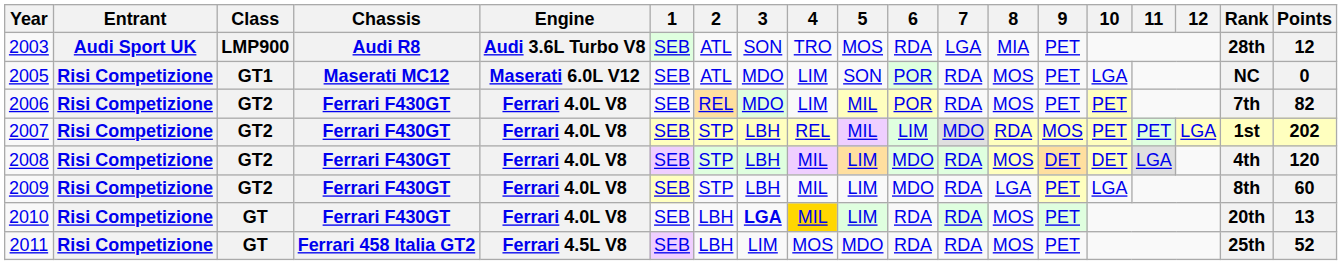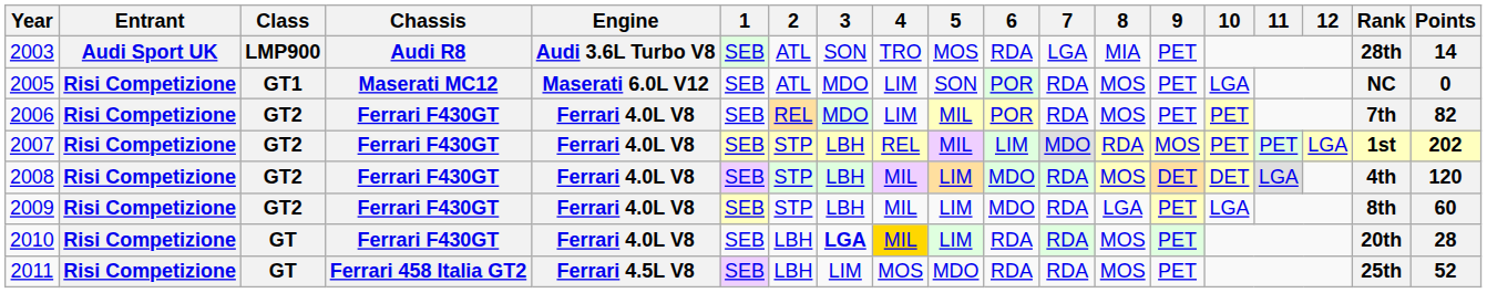 <table class="wikitable" style="text-align:center; font-size:85%">
 <tr>
 <th>Year</th>
 <th>Entrant</th>
 <th>Class</th>
 <th>Chassis</th>
 <th>Engine</th>
 <th>1</th>
 <th>2</th>
 <th>3</th>
 <th>4</th>
 <th>5</th>
 <th>6</th>
 <th>7</th>
 <th>8</th>
 <th>9</th>
 <th>10</th>
 <th>11</th>
 <th>12</th>
 <th>Rank</th>
 <th>Points</th>
 </tr>
 <tr>
 <td><a href='#'>2003</a></td>
 <th nowrap><a href='#'>Audi Sport UK</a></th>
 <th>LMP900</th>
 <th nowrap><a href='#'>Audi R8</a></th>
 <th nowrap><a href='#'>Audi</a> 3.6L Turbo V8</th>
 <td style="background:#dfffdf;"><a href='#'>SEB</a><br></td>
 <td><a href='#'>ATL</a></td>
 <td><a href='#'>SON</a></td>
 <td><a href='#'>TRO</a></td>
 <td><a href='#'>MOS</a></td>
 <td><a href='#'>RDA</a></td>
 <td><a href='#'>LGA</a></td>
 <td><a href='#'>MIA</a></td>
 <td><a href='#'>PET</a></td>
 <td colspan=3></td>
 <th>28th</th>
-<th>12</th>
+<th>14</th>
 </tr>
 <tr>
 <td><a href='#'>2005</a></td>
 <th nowrap><a href='#'>Risi Competizione</a></th>
 <th>GT1</th>
 <th nowrap><a href='#'>Maserati MC12</a></th>
 <th nowrap><a href='#'>Maserati</a> 6.0L V12</th>
 <td><a href='#'>SEB</a></td>
 <td><a href='#'>ATL</a></td>
 <td><a href='#'>MDO</a></td>
 <td><a href='#'>LIM</a></td>
 <td><a href='#'>SON</a></td>
 <td style="background:#dfffdf;"><a href='#'>POR</a><br></td>
 <td><a href='#'>RDA</a></td>
 <td><a href='#'>MOS</a></td>
 <td><a href='#'>PET</a></td>
 <td><a href='#'>LGA</a></td>
 <td colspan=2></td>
 <th>NC</th>
 <th>0</th>
 </tr>
 <tr>
 <td><a href='#'>2006</a></td>
 <th nowrap><a href='#'>Risi Competizione</a></th>
 <th>GT2</th>
 <th nowrap><a href='#'>Ferrari F430GT</a></th>
 <th nowrap><a href='#'>Ferrari</a> 4.0L V8</th>
 <td><a href='#'>SEB</a></td>
 <td style="background:#ffdf9f;"><a href='#'>REL</a><br></td>
 <td style="background:#dfffdf;"><a href='#'>MDO</a><br></td>
 <td><a href='#'>LIM</a></td>
 <td style="background:#FFFFBF;"><a href='#'>MIL</a><br></td>
 <td style="background:#FFFFBF;"><a href='#'>POR</a><br></td>
 <td><a href='#'>RDA</a></td>
 <td><a href='#'>MOS</a></td>
 <td><a href='#'>PET</a></td>
 <td style="background:#FFFFBF;"><a href='#'>PET</a><br></td>
 <td colspan=2></td>
 <th>7th</th>
 <th>82</th>
 </tr>
 <tr>
 <td><a href='#'>2007</a></td>
 <th nowrap><a href='#'>Risi Competizione</a></th>
 <th>GT2</th>
 <th nowrap><a href='#'>Ferrari F430GT</a></th>
 <th nowrap><a href='#'>Ferrari</a> 4.0L V8</th>
 <td style="background:#FFFFBF;"><a href='#'>SEB</a><br></td>
 <td style="background:#FFFFBF;"><a href='#'>STP</a><br></td>
 <td style="background:#FFFFBF;"><a href='#'>LBH</a><br></td>
 <td style="background:#FFFFBF;"><a href='#'>REL</a><br></td>
 <td style="background:#efcfff;"><a href='#'>MIL</a><br></td>
 <td style="background:#dfffdf;"><a href='#'>LIM</a><br></td>
 <td style="background:#dfdfdf;"><a href='#'>MDO</a><br></td>
 <td style="background:#FFFFBF;"><a href='#'>RDA</a><br></td>
 <td style="background:#FFFFBF;"><a href='#'>MOS</a><br></td>
 <td style="background:#FFFFBF;"><a href='#'>PET</a><br></td>
 <td style="background:#dfffdf;"><a href='#'>PET</a><br></td>
 <td style="background:#FFFFBF;"><a href='#'>LGA</a><br></td>
 <th style="background:#FFFFBF;">1st</th>
 <th style="background:#FFFFBF;">202</th>
 </tr>
 <tr>
 <td><a href='#'>2008</a></td>
 <th nowrap><a href='#'>Risi Competizione</a></th>
 <th>GT2</th>
 <th nowrap><a href='#'>Ferrari F430GT</a></th>
 <th nowrap><a href='#'>Ferrari</a> 4.0L V8</th>
 <td style="background:#efcfff;"><a href='#'>SEB</a><br></td>
 <td style="background:#dfffdf;"><a href='#'>STP</a><br></td>
 <td style="background:#dfffdf;"><a href='#'>LBH</a><br></td>
 <td style="background:#efcfff;"><a href='#'>MIL</a><br></td>
 <td style="background:#ffdf9f;"><a href='#'>LIM</a><br></td>
 <td style="background:#dfffdf;"><a href='#'>MDO</a><br></td>
 <td style="background:#dfffdf;"><a href='#'>RDA</a><br></td>
 <td style="background:#FFFFBF;"><a href='#'>MOS</a><br></td>
 <td style="background:#ffdf9f;"><a href='#'>DET</a><br></td>
 <td style="background:#FFFFBF;"><a href='#'>DET</a><br></td>
 <td style="background:#dfdfdf;"><a href='#'>LGA</a><br></td>
 <td></td>
 <th>4th</th>
 <th>120</th>
 </tr>
 <tr>
 <td><a href='#'>2009</a></td>
 <th nowrap><a href='#'>Risi Competizione</a></th>
 <th>GT2</th>
 <th nowrap><a href='#'>Ferrari F430GT</a></th>
 <th nowrap><a href='#'>Ferrari</a> 4.0L V8</th>
 <td style="background:#FFFFBF;"><a href='#'>SEB</a><br></td>
 <td><a href='#'>STP</a></td>
 <td><a href='#'>LBH</a></td>
 <td><a href='#'>MIL</a></td>
 <td><a href='#'>LIM</a></td>
 <td><a href='#'>MDO</a></td>
 <td><a href='#'>RDA</a></td>
 <td><a href='#'>LGA</a></td>
 <td style="background:#FFFFBF;"><a href='#'>PET</a><br></td>
 <td><a href='#'>LGA</a></td>
 <td colspan=2></td>
 <th>8th</th>
 <th>60</th>
 </tr>
 <tr>
 <td><a href='#'>2010</a></td>
 <th nowrap><a href='#'>Risi Competizione</a></th>
 <th>GT</th>
 <th nowrap><a href='#'>Ferrari F430GT</a></th>
 <th nowrap><a href='#'>Ferrari</a> 4.0L V8</th>
 <td><a href='#'>SEB</a></td>
 <td><a href='#'>LBH</a></td>
 <td><strong><a href='#'>LGA</a></strong></td>
 <td style="background: gold;"><a href='#'>MIL</a></td>
 <td style="background:#dfffdf;"><a href='#'>LIM</a><br></td>
 <td><a href='#'>RDA</a></td>
 <td style="background:#dfffdf;"><a href='#'>RDA</a><br></td>
 <td><a href='#'>MOS</a></td>
 <td style="background:#dfffdf;"><a href='#'>PET</a><br></td>
 <td colspan=3></td>
 <th>20th</th>
-<th>13</th>
+<th>28</th>
 </tr>
 <tr>
 <td><a href='#'>2011</a></td>
 <th nowrap><a href='#'>Risi Competizione</a></th>
 <th>GT</th>
 <th nowrap><a href='#'>Ferrari 458 Italia GT2</a></th>
 <th nowrap><a href='#'>Ferrari</a> 4.5L V8</th>
 <td style="background:#efcfff;"><a href='#'>SEB</a><br></td>
 <td><a href='#'>LBH</a></td>
 <td><a href='#'>LIM</a></td>
 <td><a href='#'>MOS</a></td>
 <td><a href='#'>MDO</a></td>
 <td><a href='#'>RDA</a></td>
 <td><a href='#'>RDA</a></td>
 <td><a href='#'>MOS</a></td>
 <td><a href='#'>PET</a></td>
 <td colspan=3></td>
 <th>25th</th>
 <th>52</th>
 </tr>
 </table>
